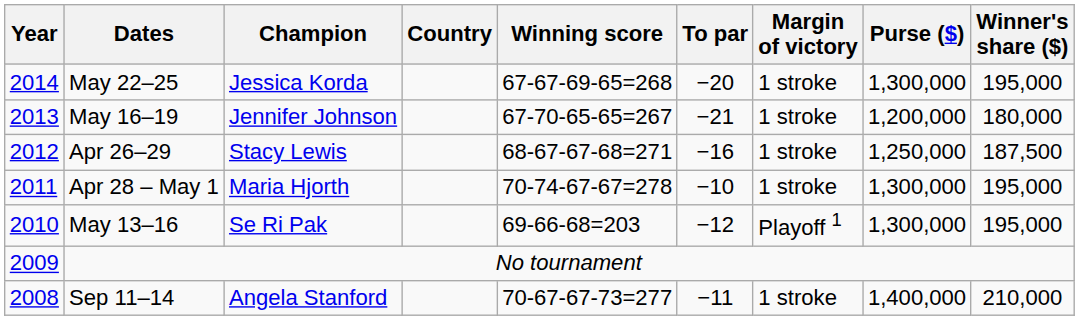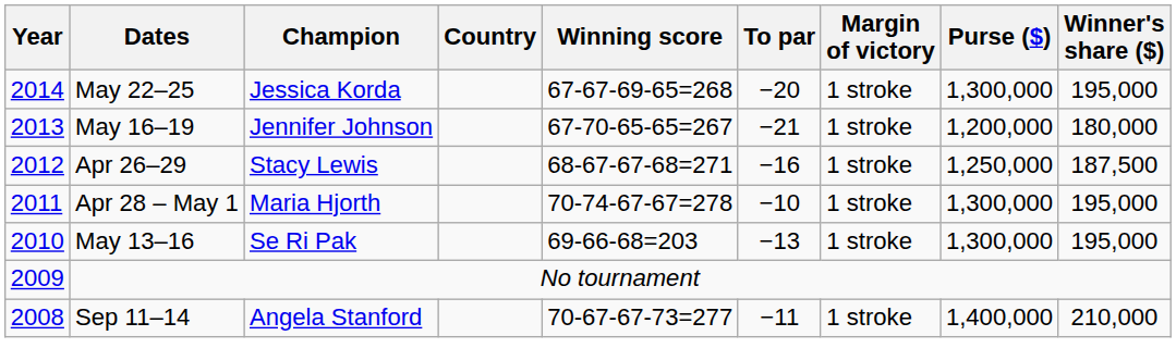 <table class="wikitable">
 <tr>
 <th>Year</th>
 <th>Dates</th>
 <th>Champion</th>
 <th>Country</th>
 <th>Winning score</th>
 <th>To par</th>
 <th>Margin<br>of victory</th>
 <th>Purse (<a href='#'>$</a>)</th>
 <th>Winner's<br>share ($)</th>
 </tr>
 <tr>
 <td><a href='#'>2014</a></td>
 <td>May 22–25</td>
 <td><a href='#'>Jessica Korda</a></td>
 <td></td>
 <td>67-67-69-65=268</td>
 <td align=center>−20</td>
 <td>1 stroke</td>
 <td align=right>1,300,000</td>
 <td align=center>195,000</td>
 </tr>
 <tr>
 <td><a href='#'>2013</a></td>
 <td>May 16–19</td>
 <td><a href='#'>Jennifer Johnson</a></td>
 <td></td>
 <td>67-70-65-65=267</td>
 <td align=center>−21</td>
 <td>1 stroke</td>
 <td align=right>1,200,000</td>
 <td align=center>180,000</td>
 </tr>
 <tr>
 <td><a href='#'>2012</a></td>
 <td>Apr 26–29</td>
 <td><a href='#'>Stacy Lewis</a></td>
 <td></td>
 <td>68-67-67-68=271</td>
 <td align=center>−16</td>
 <td>1 stroke</td>
 <td align=right>1,250,000</td>
 <td align=center>187,500</td>
 </tr>
 <tr>
 <td><a href='#'>2011</a></td>
 <td>Apr 28 – May 1</td>
 <td><a href='#'>Maria Hjorth</a></td>
 <td></td>
 <td>70-74-67-67=278</td>
 <td align=center>−10</td>
 <td>1 stroke</td>
 <td align=right>1,300,000</td>
 <td align=center>195,000</td>
 </tr>
 <tr>
 <td><a href='#'>2010</a></td>
 <td>May 13–16</td>
 <td><a href='#'>Se Ri Pak</a></td>
 <td></td>
 <td>69-66-68=203</td>
-<td align=center>−12</td>
-<td>Playoff <sup>1</sup></td>
+<td align=center>−13</td>
+<td>1 stroke</td>
 <td align=right>1,300,000</td>
 <td align=center>195,000</td>
 </tr>
 <tr>
 <td><a href='#'>2009</a></td>
 <td colspan="9" align=center><em>No tournament</em></td>
 </tr>
 <tr>
 <td><a href='#'>2008</a></td>
 <td>Sep 11–14</td>
 <td><a href='#'>Angela Stanford</a></td>
 <td></td>
 <td>70-67-67-73=277</td>
 <td align=center>−11</td>
 <td>1 stroke</td>
 <td align=right>1,400,000</td>
 <td align=center>210,000</td>
 </tr>
 </table>
